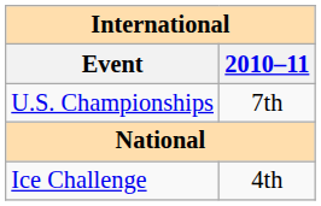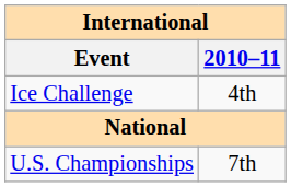 <table class="wikitable" style="text-align:center">
 <tr>
 <th colspan="2" style="background-color: #ffdead; " align="center">International</th>
 </tr>
 <tr>
 <th>Event</th>
 <th><a href='#'>2010–11</a> <br></th>
 </tr>
 <tr>
-<td align=left><a href='#'>U.S. Championships</a></td>
-<td>7th</td>
+<td align=left><a href='#'>Ice Challenge</a></td>
+<td>4th</td>
 </tr>
 <tr>
 <th colspan="2" style="background-color: #ffdead; " align="center">National</th>
 </tr>
 <tr>
-<td align=left><a href='#'>Ice Challenge</a></td>
-<td>4th</td>
+<td align=left><a href='#'>U.S. Championships</a></td>
+<td>7th</td>
 </tr>
 </table>
